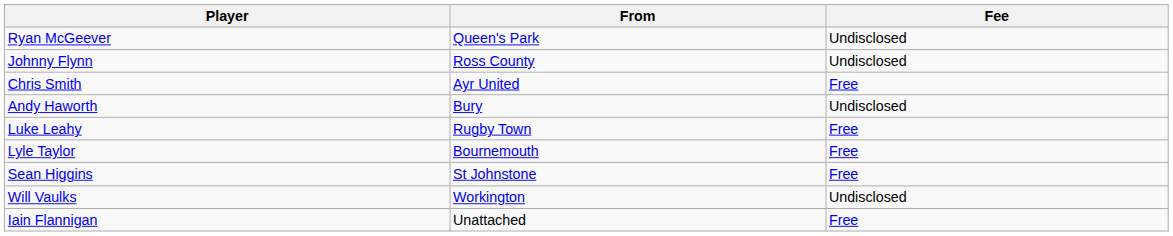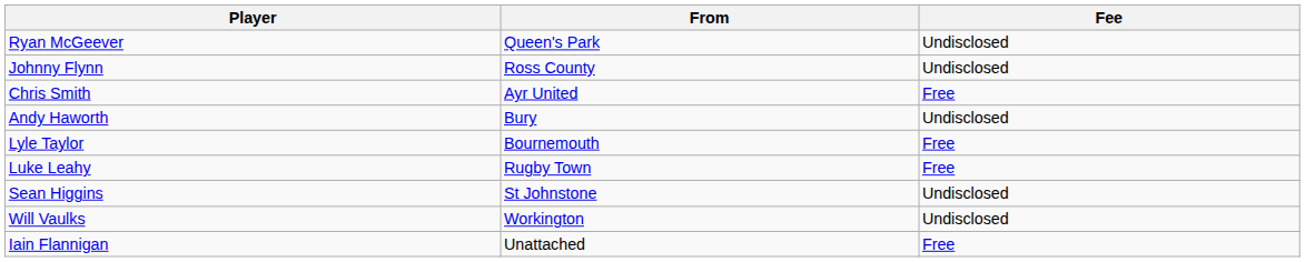 <table class="wikitable" style="text-align:center; font-size:95%;width:98%; text-align:left">
 <tr>
 <th>Player</th>
 <th>From</th>
 <th>Fee</th>
 </tr>
 <tr>
 <td> <a href='#'>Ryan McGeever</a></td>
 <td> <a href='#'>Queen's Park</a></td>
 <td>Undisclosed</td>
 </tr>
 <tr>
 <td> <a href='#'>Johnny Flynn</a></td>
 <td> <a href='#'>Ross County</a></td>
 <td>Undisclosed</td>
 </tr>
 <tr>
 <td> <a href='#'>Chris Smith</a></td>
 <td> <a href='#'>Ayr United</a></td>
 <td><a href='#'>Free</a></td>
 </tr>
 <tr>
 <td> <a href='#'>Andy Haworth</a></td>
 <td> <a href='#'>Bury</a></td>
 <td>Undisclosed</td>
 </tr>
 <tr>
+<td> <a href='#'>Lyle Taylor</a></td>
+<td> <a href='#'>Bournemouth</a></td>
+<td><a href='#'>Free</a></td>
+</tr>
+<tr>
 <td> <a href='#'>Luke Leahy</a></td>
 <td> <a href='#'>Rugby Town</a></td>
 <td><a href='#'>Free</a></td>
 </tr>
 <tr>
-<td> <a href='#'>Lyle Taylor</a></td>
-<td> <a href='#'>Bournemouth</a></td>
-<td><a href='#'>Free</a></td>
-</tr>
-<tr>
 <td> <a href='#'>Sean Higgins</a></td>
 <td> <a href='#'>St Johnstone</a></td>
-<td><a href='#'>Free</a></td>
+<td>Undisclosed</td>
 </tr>
 <tr>
 <td> <a href='#'>Will Vaulks</a></td>
 <td> <a href='#'>Workington</a></td>
 <td>Undisclosed</td>
 </tr>
 <tr>
 <td> <a href='#'>Iain Flannigan</a></td>
 <td>Unattached</td>
 <td><a href='#'>Free</a></td>
 </tr>
 </table>
